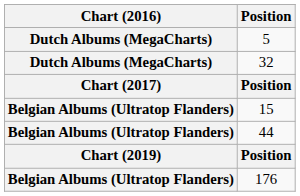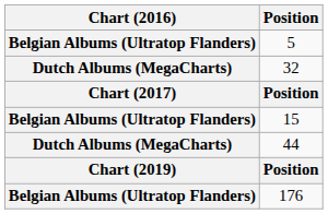 <table class="wikitable sortable plainrowheaders" style="text-align:center">
 <tr>
 <th scope="col">Chart (2016)</th>
 <th scope="col">Position</th>
 </tr>
 <tr>
-<th scope="row">Dutch Albums (MegaCharts)</th>
+<th scope="row">Belgian Albums (Ultratop Flanders)</th>
 <td>5</td>
 </tr>
 <tr>
 <th scope="row">Dutch Albums (MegaCharts)</th>
 <td>32</td>
 </tr>
 <tr>
 <th scope="col">Chart (2017)</th>
 <th scope="col">Position</th>
 </tr>
 <tr>
 <th scope="row">Belgian Albums (Ultratop Flanders)</th>
 <td>15</td>
 </tr>
 <tr>
-<th scope="row">Belgian Albums (Ultratop Flanders)</th>
+<th scope="row">Dutch Albums (MegaCharts)</th>
 <td>44</td>
 </tr>
 <tr>
 <th scope="col">Chart (2019)</th>
 <th scope="col">Position</th>
 </tr>
 <tr>
 <th scope="row">Belgian Albums (Ultratop Flanders)</th>
 <td>176</td>
 </tr>
 </table>
